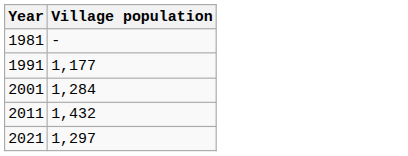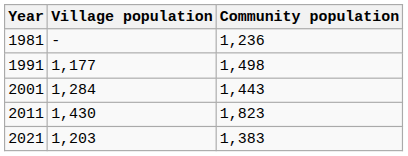 <table class=wikitable>
 <tr>
 <th>Year</th>
 <th>Village population</th>
+<th>Community population</th>
 </tr>
 <tr>
 <td>1981</td>
 <td>-</td>
+<td>1,236</td>
 </tr>
 <tr>
 <td>1991</td>
 <td>1,177</td>
+<td>1,498</td>
 </tr>
 <tr>
 <td>2001</td>
 <td>1,284</td>
+<td>1,443</td>
 </tr>
 <tr>
 <td>2011</td>
-<td>1,432</td>
+<td>1,430</td>
+<td>1,823</td>
 </tr>
 <tr>
 <td>2021</td>
-<td>1,297</td>
+<td>1,203</td>
+<td>1,383</td>
 </tr>
 </table>
